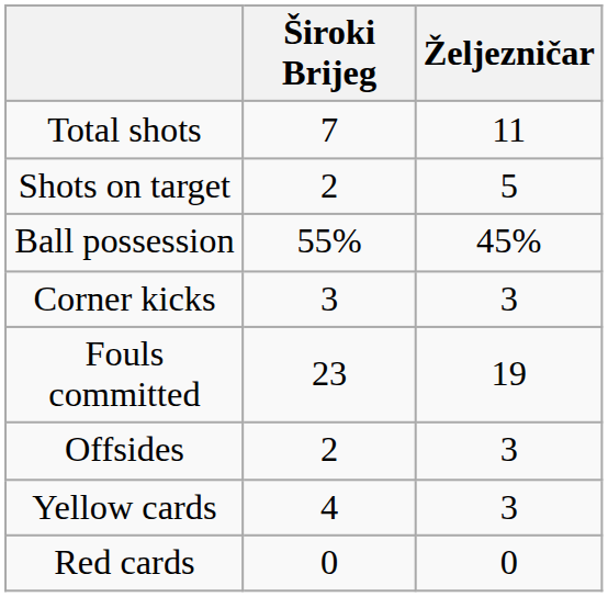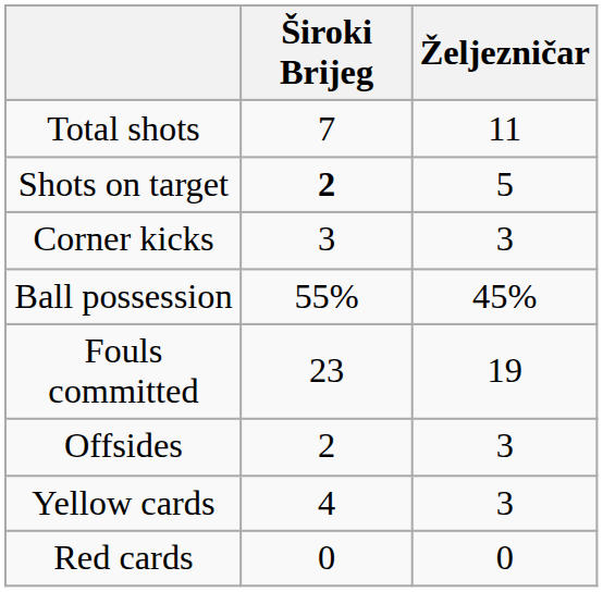 <table class="wikitable" style="text-align:center">
 <tr>
 <th width=100></th>
 <th width=70>Široki Brijeg</th>
 <th width=70>Željezničar</th>
 </tr>
 <tr>
 <td>Total shots</td>
 <td>7</td>
 <td>11</td>
 </tr>
 <tr>
 <td>Shots on target</td>
-<td>2</td>
+<td><strong>2</strong></td>
 <td>5</td>
+</tr>
+<tr>
+<td>Corner kicks</td>
+<td>3</td>
+<td>3</td>
 </tr>
 <tr>
 <td>Ball possession</td>
 <td>55%</td>
 <td>45%</td>
-</tr>
-<tr>
-<td>Corner kicks</td>
-<td>3</td>
-<td>3</td>
 </tr>
 <tr>
 <td>Fouls committed</td>
 <td>23</td>
 <td>19</td>
 </tr>
 <tr>
 <td>Offsides</td>
 <td>2</td>
 <td>3</td>
 </tr>
 <tr>
 <td>Yellow cards</td>
 <td>4</td>
 <td>3</td>
 </tr>
 <tr>
 <td>Red cards</td>
 <td>0</td>
 <td>0</td>
 </tr>
 </table>
